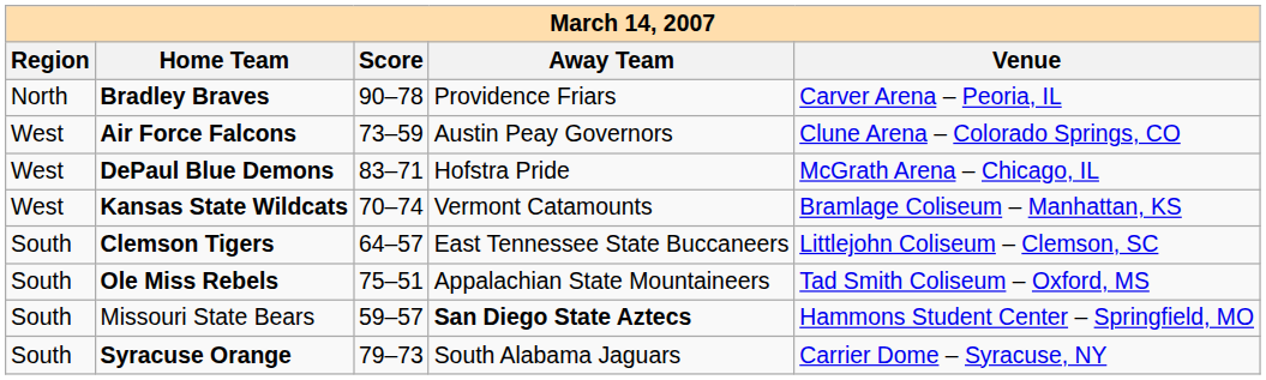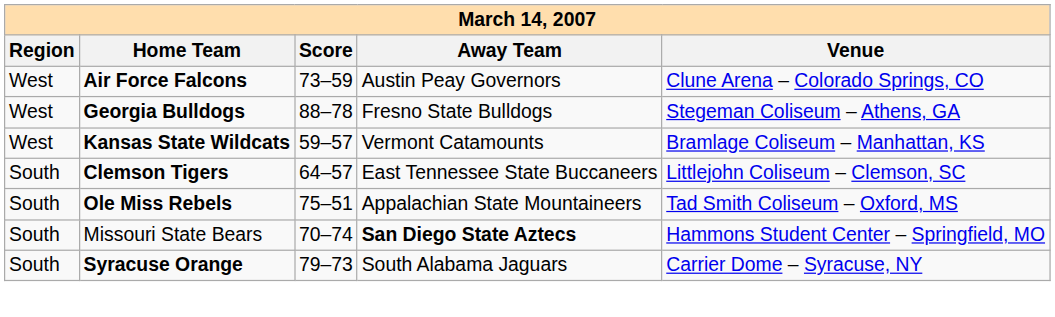 <table class="wikitable">
 <tr>
 <th colspan="5" style="background:#ffdead;">March 14, 2007</th>
 </tr>
 <tr>
 <th>Region</th>
 <th>Home Team</th>
 <th>Score</th>
 <th>Away Team</th>
 <th>Venue</th>
 </tr>
 <tr>
-<td>North</td>
-<td><strong>Bradley Braves</strong></td>
-<td>90–78</td>
-<td>Providence Friars</td>
-<td><a href='#'>Carver Arena</a> – <a href='#'>Peoria, IL</a></td>
-</tr>
-<tr>
 <td>West</td>
 <td><strong>Air Force Falcons</strong></td>
 <td>73–59</td>
 <td>Austin Peay Governors</td>
 <td><a href='#'>Clune Arena</a> –  <a href='#'>Colorado Springs, CO</a></td>
 </tr>
 <tr>
 <td>West</td>
-<td><strong>DePaul Blue Demons</strong></td>
-<td>83–71</td>
-<td>Hofstra Pride</td>
-<td><a href='#'>McGrath Arena</a> – <a href='#'>Chicago, IL</a></td>
+<td><strong>Georgia Bulldogs</strong></td>
+<td>88–78</td>
+<td>Fresno State Bulldogs</td>
+<td><a href='#'>Stegeman Coliseum</a> –  <a href='#'>Athens, GA</a></td>
 </tr>
 <tr>
 <td>West</td>
 <td><strong>Kansas State Wildcats</strong></td>
-<td>70–74</td>
+<td>59–57</td>
 <td>Vermont Catamounts</td>
 <td><a href='#'>Bramlage Coliseum</a> – <a href='#'>Manhattan, KS</a></td>
 </tr>
 <tr>
 <td>South</td>
 <td><strong>Clemson Tigers</strong></td>
 <td>64–57</td>
 <td>East Tennessee State Buccaneers</td>
 <td><a href='#'>Littlejohn Coliseum</a> – <a href='#'>Clemson, SC</a></td>
 </tr>
 <tr>
 <td>South</td>
 <td><strong>Ole Miss Rebels</strong></td>
 <td>75–51</td>
 <td>Appalachian State Mountaineers</td>
 <td><a href='#'>Tad Smith Coliseum</a> – <a href='#'>Oxford, MS</a></td>
 </tr>
 <tr>
 <td>South</td>
 <td>Missouri State Bears</td>
-<td>59–57</td>
+<td>70–74</td>
 <td><strong>San Diego State Aztecs</strong></td>
 <td><a href='#'>Hammons Student Center</a> – <a href='#'>Springfield, MO</a></td>
 </tr>
 <tr>
 <td>South</td>
 <td><strong>Syracuse Orange</strong></td>
 <td>79–73</td>
 <td>South Alabama Jaguars</td>
 <td><a href='#'>Carrier Dome</a> – <a href='#'>Syracuse, NY</a></td>
 </tr>
 </table>
